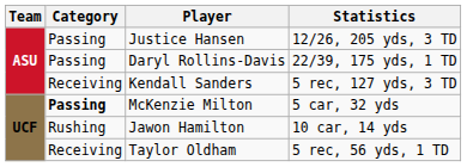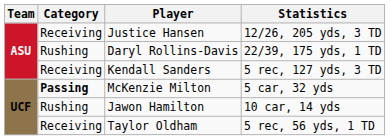 <table class="wikitable">
 <tr>
 <th>Team</th>
 <th>Category</th>
 <th>Player</th>
 <th>Statistics</th>
 </tr>
 <tr>
 <td rowspan=3 style="background:#cd1429; color:#ffffff; text-align:center;"><strong>ASU</strong></td>
-<td>Passing</td>
+<td>Receiving</td>
 <td>Justice Hansen</td>
 <td>12/26, 205 yds, 3 TD</td>
 </tr>
 <tr>
-<td>Passing</td>
+<td>Rushing</td>
 <td>Daryl Rollins-Davis</td>
 <td>22/39, 175 yds, 1 TD</td>
 </tr>
 <tr>
 <td>Receiving</td>
 <td>Kendall Sanders</td>
 <td>5 rec, 127 yds, 3 TD</td>
 </tr>
 <tr>
 <td rowspan=3 style="background:#8d744a; color:#000000; text-align:center;"><strong>UCF</strong></td>
 <td><strong>Passing</strong></td>
 <td>McKenzie Milton</td>
 <td>5 car, 32 yds</td>
 </tr>
 <tr>
 <td>Rushing</td>
 <td>Jawon Hamilton</td>
 <td>10 car, 14 yds</td>
 </tr>
 <tr>
 <td>Receiving</td>
 <td>Taylor Oldham</td>
 <td>5 rec, 56 yds, 1 TD</td>
 </tr>
 </table>
